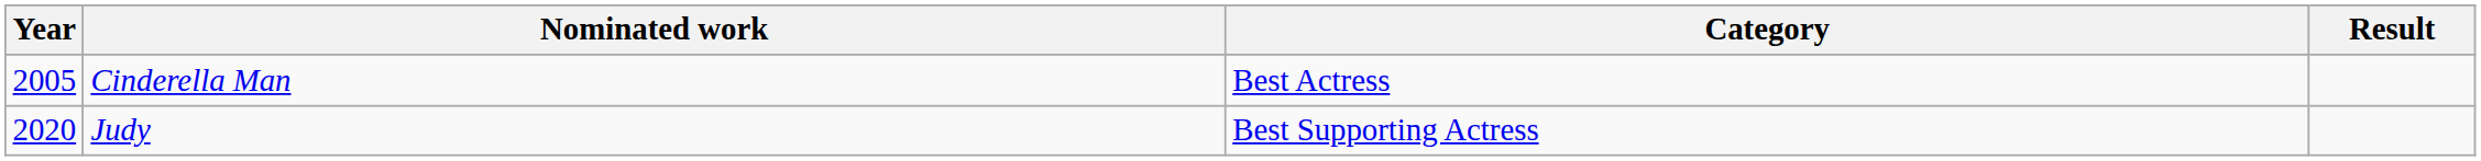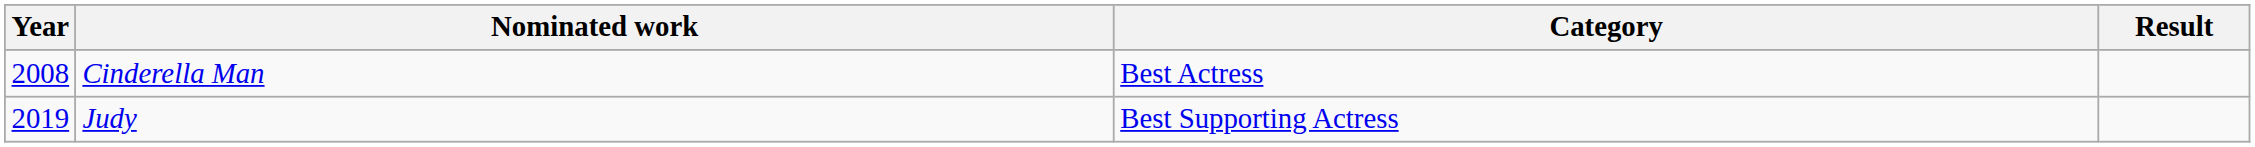 <table class="wikitable sortable">
 <tr>
 <th scope="col" style="width:1em;">Year</th>
 <th scope="col" style="width:39em;">Nominated work</th>
 <th scope="col" style="width:37em;">Category</th>
 <th scope="col" style="width:5em;">Result</th>
 </tr>
 <tr>
-<td><a href='#'>2005</a></td>
+<td><a href='#'>2008</a></td>
 <td><em><a href='#'>Cinderella Man</a></em></td>
 <td><a href='#'>Best Actress</a></td>
 <td></td>
 </tr>
 <tr>
-<td><a href='#'>2020</a></td>
+<td><a href='#'>2019</a></td>
 <td><em><a href='#'>Judy</a></em></td>
 <td><a href='#'>Best Supporting Actress</a></td>
 <td></td>
 </tr>
 </table>
